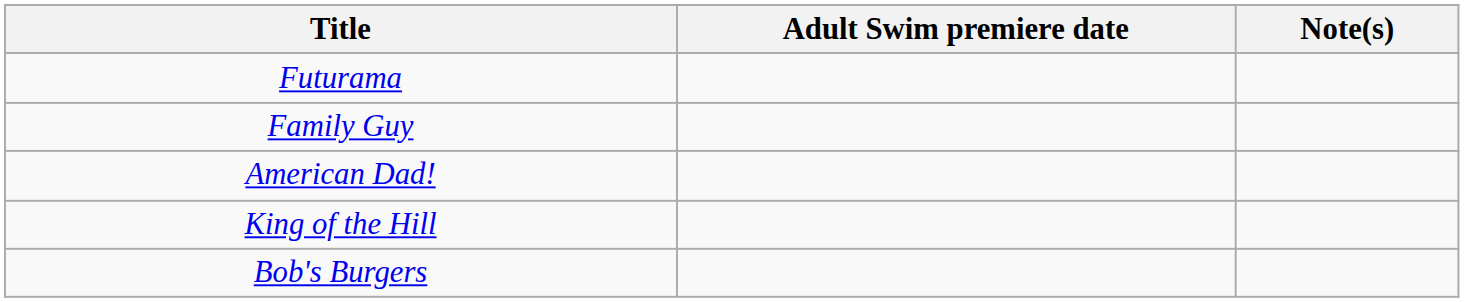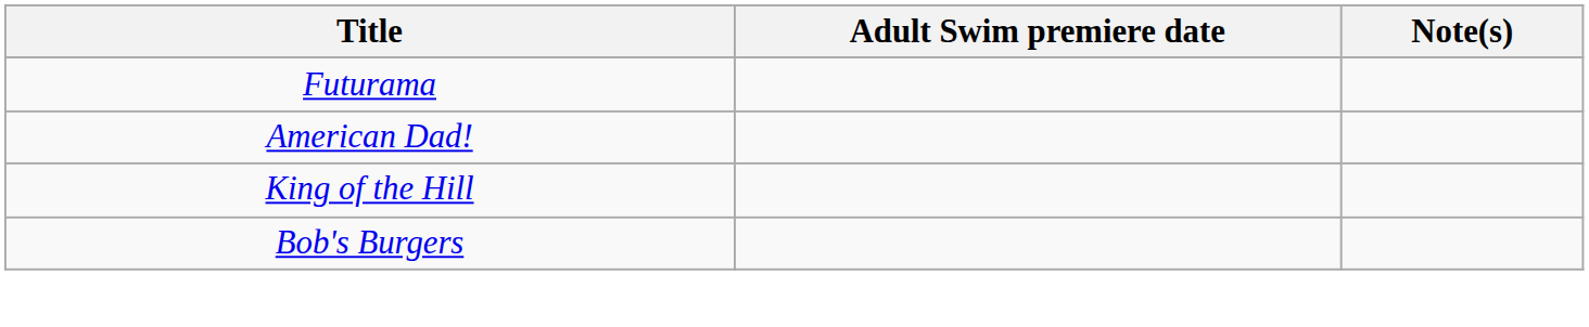 <table class="wikitable plainrowheaders sortable" style="width:60%;text-align:center;">
 <tr>
 <th width="24%">Title</th>
 <th width="20%">Adult Swim premiere date</th>
 <th width="8%">Note(s)</th>
 </tr>
 <tr>
 <td scope="row" style="text-align:center;"><em><a href='#'>Futurama</a></em></td>
-<td></td>
-<td></td>
-</tr>
-<tr>
-<td scope="row" style="text-align:center;"><em><a href='#'>Family Guy</a></em></td>
 <td></td>
 <td></td>
 </tr>
 <tr>
 <td scope="row" style="text-align:center;"><em><a href='#'>American Dad!</a></em></td>
 <td></td>
 <td></td>
 </tr>
 <tr>
 <td scope="row" style="text-align:center;"><em><a href='#'>King of the Hill</a></em></td>
 <td></td>
 <td></td>
 </tr>
 <tr>
 <td scope="row" style="text-align:center;"><em><a href='#'>Bob's Burgers</a></em></td>
 <td></td>
 <td></td>
 </tr>
 </table>
